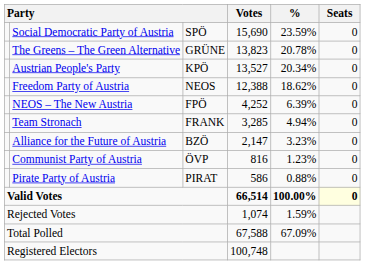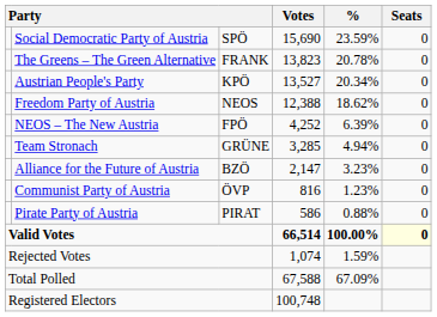 <table class="wikitable" border="1" style="text-align:right;">
 <tr>
 <th style="text-align:left;" colspan=3>Party</th>
 <th align=center width="50">Votes</th>
 <th align=center width="50">%</th>
 <th align=center width="50">Seats</th>
 </tr>
 <tr>
 <td></td>
 <td align=left><a href='#'>Social Democratic Party of Austria</a></td>
 <td align=left>SPÖ</td>
 <td>15,690</td>
 <td>23.59%</td>
 <td>0</td>
 </tr>
 <tr>
 <td></td>
 <td align=left style="white-space: nowrap;"><a href='#'>The Greens – The Green Alternative</a></td>
-<td align=left>GRÜNE</td>
+<td align=left>FRANK</td>
 <td>13,823</td>
 <td>20.78%</td>
 <td>0</td>
 </tr>
 <tr>
 <td></td>
 <td align=left><a href='#'>Austrian People's Party</a></td>
 <td align=left>KPÖ</td>
 <td>13,527</td>
 <td>20.34%</td>
 <td>0</td>
 </tr>
 <tr>
 <td></td>
 <td align=left><a href='#'>Freedom Party of Austria</a></td>
 <td align=left>NEOS</td>
 <td>12,388</td>
 <td>18.62%</td>
 <td>0</td>
 </tr>
 <tr>
 <td></td>
 <td align=left><a href='#'>NEOS – The New Austria</a></td>
 <td align=left>FPÖ</td>
 <td>4,252</td>
 <td>6.39%</td>
 <td>0</td>
 </tr>
 <tr>
 <td></td>
 <td align=left><a href='#'>Team Stronach</a></td>
-<td align=left>FRANK</td>
+<td align=left>GRÜNE</td>
 <td>3,285</td>
 <td>4.94%</td>
 <td>0</td>
 </tr>
 <tr>
 <td></td>
 <td align=left><a href='#'>Alliance for the Future of Austria</a></td>
 <td align=left>BZÖ</td>
 <td>2,147</td>
 <td>3.23%</td>
 <td>0</td>
 </tr>
 <tr>
 <td></td>
 <td align=left><a href='#'>Communist Party of Austria</a></td>
 <td align=left>ÖVP</td>
 <td>816</td>
 <td>1.23%</td>
 <td>0</td>
 </tr>
 <tr>
 <td></td>
 <td align=left><a href='#'>Pirate Party of Austria</a></td>
 <td align=left>PIRAT</td>
 <td>586</td>
 <td>0.88%</td>
 <td>0</td>
 </tr>
 <tr style="font-weight:bold">
 <td align=left colspan=3>Valid Votes</td>
 <td>66,514</td>
 <td>100.00%</td>
 <td style="background: lightyellow;">0</td>
 </tr>
 <tr>
 <td align=left colspan=3>Rejected Votes</td>
 <td>1,074</td>
 <td>1.59%</td>
 <td></td>
 </tr>
 <tr>
 <td align=left colspan=3>Total Polled</td>
 <td>67,588</td>
 <td>67.09%</td>
 <td></td>
 </tr>
 <tr>
 <td align=left colspan=3>Registered Electors</td>
 <td>100,748</td>
 <td></td>
 <td></td>
 </tr>
 </table>
